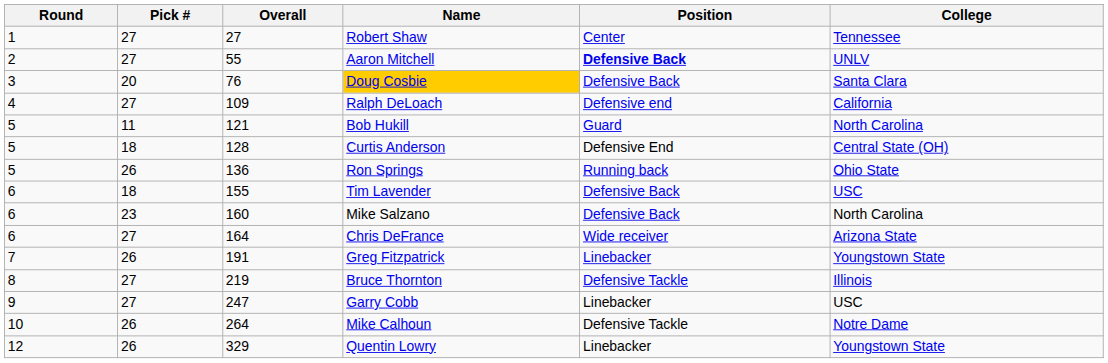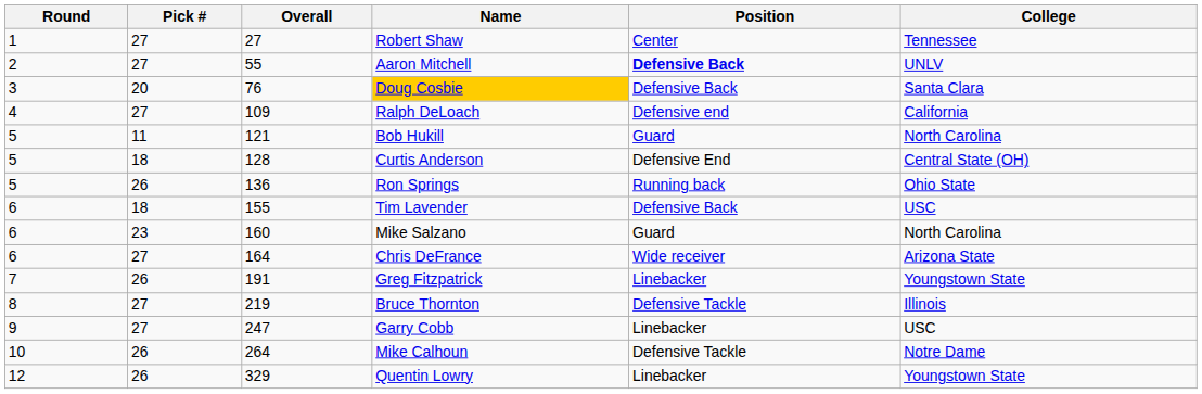 <table class="wikitable sortable sortable" style="width: 100%">
 <tr>
 <th>Round</th>
 <th>Pick #</th>
 <th>Overall</th>
 <th>Name</th>
 <th>Position</th>
 <th>College</th>
 </tr>
 <tr>
 <td>1</td>
 <td>27</td>
 <td>27</td>
 <td><a href='#'>Robert Shaw</a></td>
 <td><a href='#'>Center</a></td>
 <td><a href='#'>Tennessee</a></td>
 </tr>
 <tr>
 <td>2</td>
 <td>27</td>
 <td>55</td>
 <td><a href='#'>Aaron Mitchell</a></td>
 <td><strong><a href='#'>Defensive Back</a></strong></td>
 <td><a href='#'>UNLV</a></td>
 </tr>
 <tr>
 <td>3</td>
 <td>20</td>
 <td>76</td>
 <td bgcolor=#FFCC00><a href='#'>Doug Cosbie</a></td>
 <td><a href='#'>Defensive Back</a></td>
 <td><a href='#'>Santa Clara</a></td>
 </tr>
 <tr>
 <td>4</td>
 <td>27</td>
 <td>109</td>
 <td><a href='#'>Ralph DeLoach</a></td>
 <td><a href='#'>Defensive end</a></td>
 <td><a href='#'>California</a></td>
 </tr>
 <tr>
 <td>5</td>
 <td>11</td>
 <td>121</td>
 <td><a href='#'>Bob Hukill</a></td>
 <td><a href='#'>Guard</a></td>
 <td><a href='#'>North Carolina</a></td>
 </tr>
 <tr>
 <td>5</td>
 <td>18</td>
 <td>128</td>
 <td><a href='#'>Curtis Anderson</a></td>
 <td>Defensive End</td>
 <td><a href='#'>Central State (OH)</a></td>
 </tr>
 <tr>
 <td>5</td>
 <td>26</td>
 <td>136</td>
 <td><a href='#'>Ron Springs</a></td>
 <td><a href='#'>Running back</a></td>
 <td><a href='#'>Ohio State</a></td>
 </tr>
 <tr>
 <td>6</td>
 <td>18</td>
 <td>155</td>
 <td><a href='#'>Tim Lavender</a></td>
 <td><a href='#'>Defensive Back</a></td>
 <td><a href='#'>USC</a></td>
 </tr>
 <tr>
 <td>6</td>
 <td>23</td>
 <td>160</td>
 <td>Mike Salzano</td>
-<td><a href='#'>Defensive Back</a></td>
+<td>Guard</td>
 <td>North Carolina</td>
 </tr>
 <tr>
 <td>6</td>
 <td>27</td>
 <td>164</td>
 <td><a href='#'>Chris DeFrance</a></td>
 <td><a href='#'>Wide receiver</a></td>
 <td><a href='#'>Arizona State</a></td>
 </tr>
 <tr>
 <td>7</td>
 <td>26</td>
 <td>191</td>
 <td><a href='#'>Greg Fitzpatrick</a></td>
 <td><a href='#'>Linebacker</a></td>
 <td><a href='#'>Youngstown State</a></td>
 </tr>
 <tr>
 <td>8</td>
 <td>27</td>
 <td>219</td>
 <td><a href='#'>Bruce Thornton</a></td>
 <td><a href='#'>Defensive Tackle</a></td>
 <td><a href='#'>Illinois</a></td>
 </tr>
 <tr>
 <td>9</td>
 <td>27</td>
 <td>247</td>
 <td><a href='#'>Garry Cobb</a></td>
 <td>Linebacker</td>
 <td>USC</td>
 </tr>
 <tr>
 <td>10</td>
 <td>26</td>
 <td>264</td>
 <td><a href='#'>Mike Calhoun</a></td>
 <td>Defensive Tackle</td>
 <td><a href='#'>Notre Dame</a></td>
 </tr>
 <tr>
 <td>12</td>
 <td>26</td>
 <td>329</td>
 <td><a href='#'>Quentin Lowry</a></td>
 <td>Linebacker</td>
 <td><a href='#'>Youngstown State</a></td>
 </tr>
 </table>
